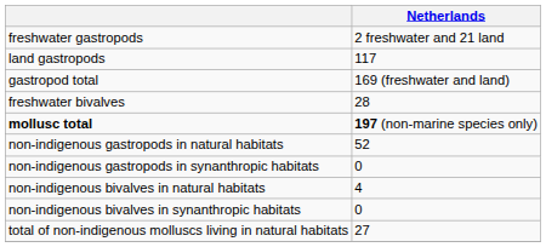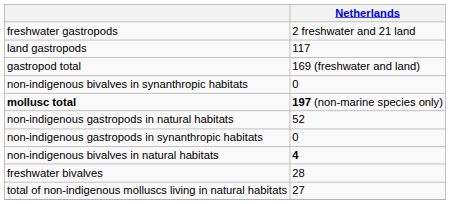 <table class="wikitable">
 <tr>
 <th></th>
 <th><a href='#'>Netherlands</a></th>
 </tr>
 <tr>
 <td>freshwater gastropods</td>
 <td>2 freshwater and 21 land</td>
 </tr>
 <tr>
 <td>land gastropods</td>
 <td>117</td>
 </tr>
 <tr>
 <td>gastropod total</td>
 <td>169 (freshwater and land)</td>
 </tr>
 <tr>
-<td>freshwater bivalves</td>
-<td>28</td>
+<td>non-indigenous bivalves in synanthropic habitats</td>
+<td>0</td>
 </tr>
 <tr>
 <td><strong>mollusc total</strong></td>
 <td><strong>197</strong> (non-marine species only)</td>
 </tr>
 <tr>
 <td>non-indigenous gastropods in natural habitats</td>
 <td>52</td>
 </tr>
 <tr>
 <td>non-indigenous gastropods in synanthropic habitats</td>
 <td>0</td>
 </tr>
 <tr>
 <td>non-indigenous bivalves in natural habitats</td>
-<td>4</td>
+<td><strong>4</strong></td>
 </tr>
 <tr>
-<td>non-indigenous bivalves in synanthropic habitats</td>
-<td>0</td>
+<td>freshwater bivalves</td>
+<td>28</td>
 </tr>
 <tr>
 <td>total of non-indigenous molluscs living in natural habitats</td>
 <td>27</td>
 </tr>
 <tr>
 </tr>
 </table>
